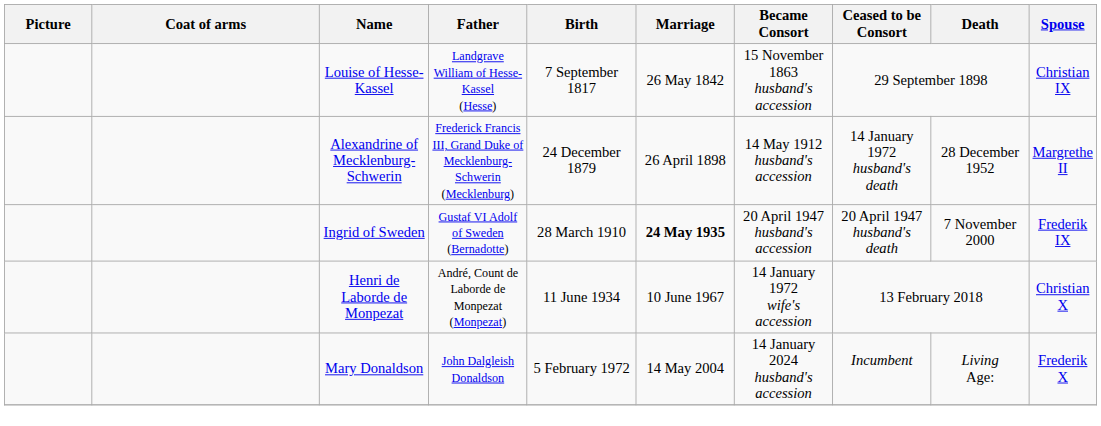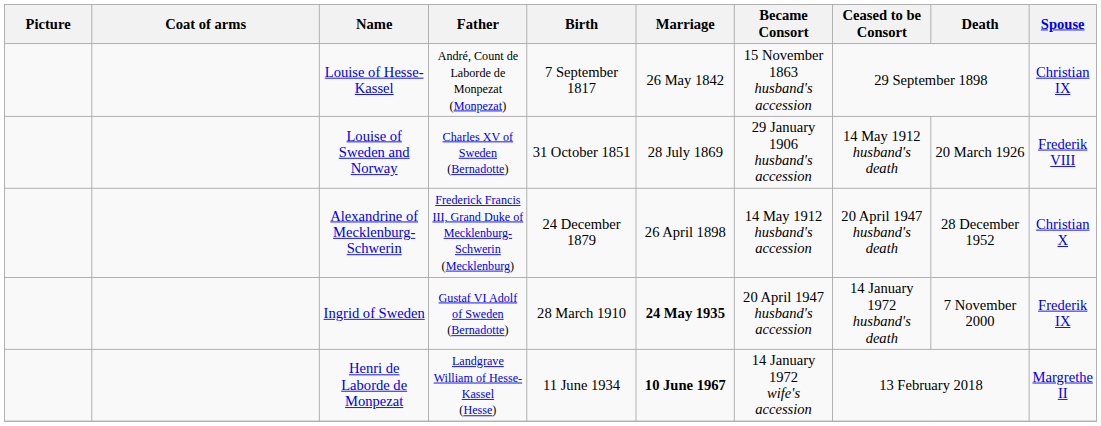 <table width=95% class="wikitable">
 <tr>
 <th width = "8%">Picture</th>
 <th>Coat of arms</th>
 <th width="10%">Name</th>
 <th width = "9%">Father</th>
 <th width = "10%">Birth</th>
 <th width = "9%">Marriage</th>
 <th width = "9%">Became Consort</th>
 <th width = "9%">Ceased to be Consort</th>
 <th width = "9%">Death</th>
 <th width = "6%"><a href='#'>Spouse</a></th>
 </tr>
 <tr>
 <td align="center"></td>
 <td></td>
 <td align="center"><a href='#'>Louise of Hesse-Kassel</a><br></td>
-<td align="center"><small><a href='#'>Landgrave William of Hesse-Kassel</a><br>(<a href='#'>Hesse</a>)</small></td>
+<td align="center"><small>André, Count de Laborde de Monpezat<br>(<a href='#'>Monpezat</a>)</small></td>
 <td align="center">7 September 1817</td>
 <td align="center">26 May 1842</td>
 <td align="center">15 November 1863 <br><em>husband's accession</em></td>
 <td align="center" colspan="2">29 September 1898</td>
 <td align="center"><a href='#'>Christian IX</a></td>
 </tr>
 <tr>
 <td align="center"></td>
 <td></td>
+<td align="center"><a href='#'>Louise of Sweden and Norway</a><br></td>
+<td align="center"><small><a href='#'>Charles XV of Sweden</a><br>(<a href='#'>Bernadotte</a>)</small></td>
+<td align="center">31 October 1851</td>
+<td align="center">28 July 1869</td>
+<td align="center">29 January 1906<br><em>husband's accession</em></td>
+<td align="center">14 May 1912 <br><em>husband's death</em></td>
+<td align="center">20 March 1926</td>
+<td align="center"><a href='#'>Frederik VIII</a></td>
+</tr>
+<tr>
+<td align="center"></td>
+<td></td>
 <td align="center"><a href='#'>Alexandrine of Mecklenburg-Schwerin</a>  <br></td>
 <td align="center"><small><a href='#'>Frederick Francis III, Grand Duke of Mecklenburg-Schwerin</a><br>(<a href='#'>Mecklenburg</a>)</small></td>
 <td align="center">24 December 1879</td>
 <td align="center">26 April 1898</td>
 <td align="center">14 May 1912<br><em>husband's accession</em></td>
-<td align="center">14 January 1972<br><em>husband's death</em></td>
+<td align="center">20 April 1947<br><em>husband's death</em></td>
 <td align="center">28 December 1952</td>
-<td align="center"><a href='#'>Margrethe II</a></td>
+<td align="center"><a href='#'>Christian X</a></td>
 </tr>
 <tr>
 <td align="center"></td>
 <td></td>
 <td align="center"><a href='#'>Ingrid of Sweden</a> <br></td>
 <td align="center"><small><a href='#'>Gustaf VI Adolf of Sweden</a><br>(<a href='#'>Bernadotte</a>)</small></td>
 <td align="center">28 March 1910</td>
 <td align="center"><strong>24 May 1935</strong></td>
 <td align="center">20 April 1947<br><em>husband's accession</em></td>
-<td align="center">20 April 1947<br><em>husband's death</em></td>
+<td align="center">14 January 1972<br><em>husband's death</em></td>
 <td align="center">7 November 2000</td>
 <td align="center"><a href='#'>Frederik IX</a></td>
 </tr>
 <tr>
 <td align="center"></td>
 <td></td>
 <td align="center"><a href='#'>Henri de Laborde de Monpezat</a></td>
-<td align="center"><small>André, Count de Laborde de Monpezat<br>(<a href='#'>Monpezat</a>)</small></td>
+<td align="center"><small><a href='#'>Landgrave William of Hesse-Kassel</a><br>(<a href='#'>Hesse</a>)</small></td>
 <td align="center">11 June 1934</td>
-<td align="center">10 June 1967</td>
+<td align="center"><strong>10 June 1967</strong></td>
 <td align="center">14 January 1972<br><em>wife's accession</em></td>
 <td align="center" colspan="2">13 February 2018</td>
-<td align="center"><a href='#'>Christian X</a></td>
-</tr>
-<tr>
-<td align="center"></td>
-<td></td>
-<td align="center"><a href='#'>Mary Donaldson</a></td>
-<td align="center"><small><a href='#'>John Dalgleish Donaldson</a></small></td>
-<td align="center">5 February 1972</td>
-<td align="center">14 May 2004</td>
-<td align="center">14 January 2024<br><em>husband's accession</em></td>
-<td align="center"><em>Incumbent<br><br></em></td>
-<td align="center"><em>Living</em><br>Age: </td>
-<td align="center"><a href='#'>Frederik X</a></td>
+<td align="center"><a href='#'>Margrethe II</a></td>
 </tr>
 <tr>
 </tr>
 </table>
